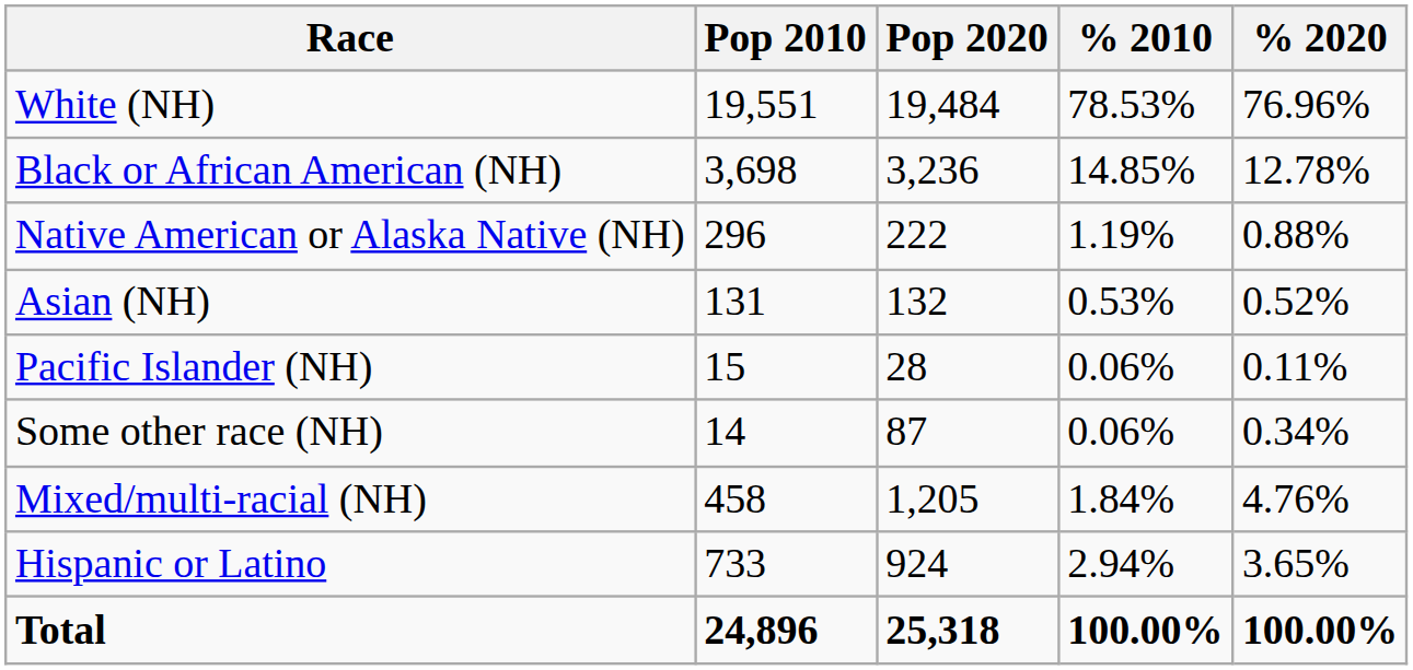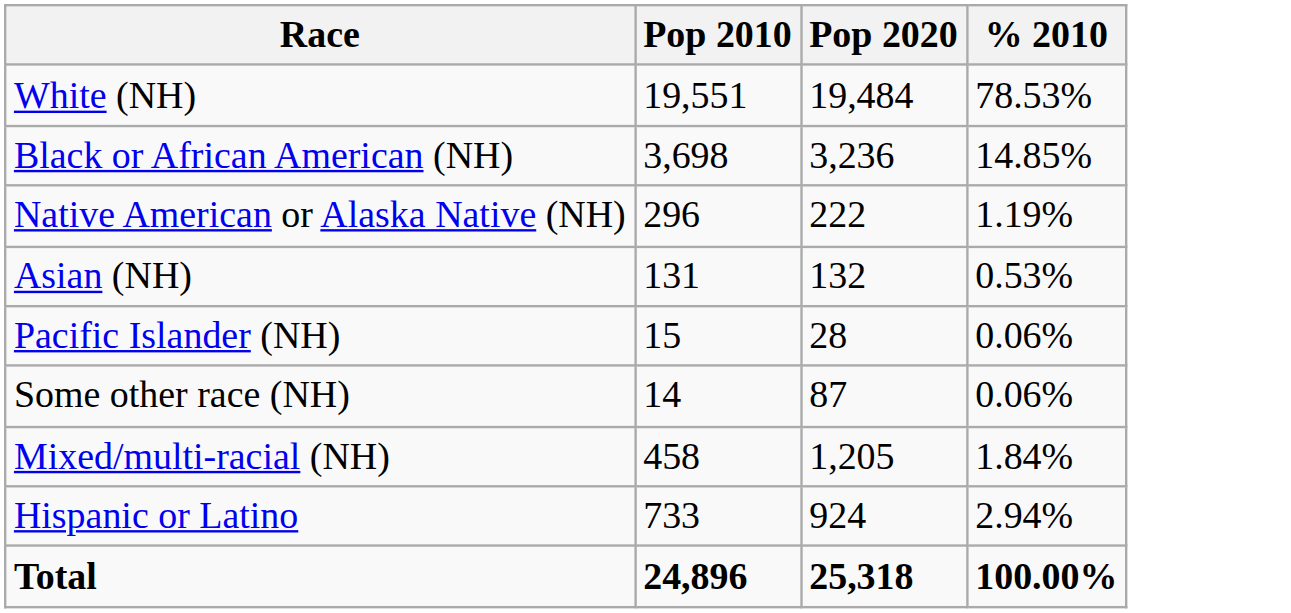 <table class="wikitable">
 <tr>
 <th>Race</th>
 <th>Pop 2010</th>
 <th>Pop 2020</th>
 <th>% 2010</th>
-<th>% 2020</th>
 </tr>
 <tr>
 <td><a href='#'>White</a> (NH)</td>
 <td>19,551</td>
 <td>19,484</td>
 <td>78.53%</td>
-<td>76.96%</td>
 </tr>
 <tr>
 <td><a href='#'>Black or African American</a> (NH)</td>
 <td>3,698</td>
 <td>3,236</td>
 <td>14.85%</td>
-<td>12.78%</td>
 </tr>
 <tr>
 <td><a href='#'>Native American</a> or <a href='#'>Alaska Native</a> (NH)</td>
 <td>296</td>
 <td>222</td>
 <td>1.19%</td>
-<td>0.88%</td>
 </tr>
 <tr>
 <td><a href='#'>Asian</a> (NH)</td>
 <td>131</td>
 <td>132</td>
 <td>0.53%</td>
-<td>0.52%</td>
 </tr>
 <tr>
 <td><a href='#'>Pacific Islander</a> (NH)</td>
 <td>15</td>
 <td>28</td>
 <td>0.06%</td>
-<td>0.11%</td>
 </tr>
 <tr>
 <td>Some other race (NH)</td>
 <td>14</td>
 <td>87</td>
 <td>0.06%</td>
-<td>0.34%</td>
 </tr>
 <tr>
 <td><a href='#'>Mixed/multi-racial</a> (NH)</td>
 <td>458</td>
 <td>1,205</td>
 <td>1.84%</td>
-<td>4.76%</td>
 </tr>
 <tr>
 <td><a href='#'>Hispanic or Latino</a></td>
 <td>733</td>
 <td>924</td>
 <td>2.94%</td>
-<td>3.65%</td>
 </tr>
 <tr>
 <td><strong>Total</strong></td>
 <td><strong>24,896</strong></td>
 <td><strong>25,318</strong></td>
 <td><strong>100.00%</strong></td>
-<td><strong>100.00%</strong></td>
 </tr>
 </table>
